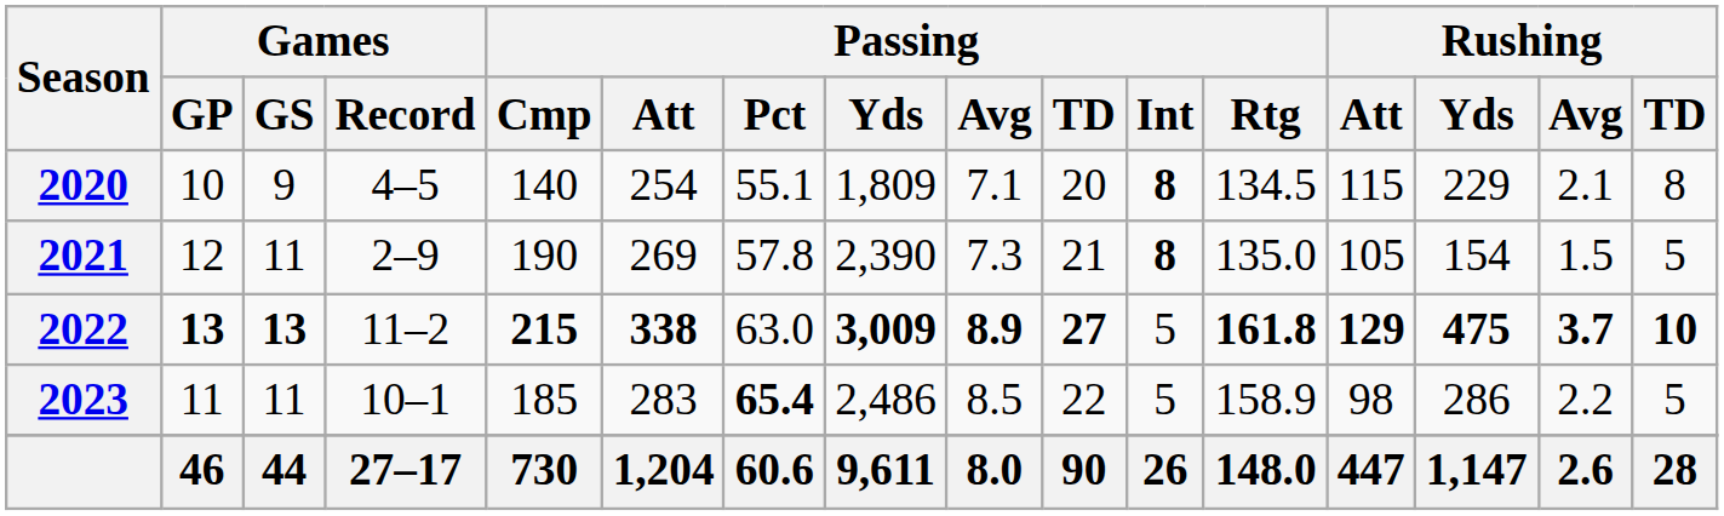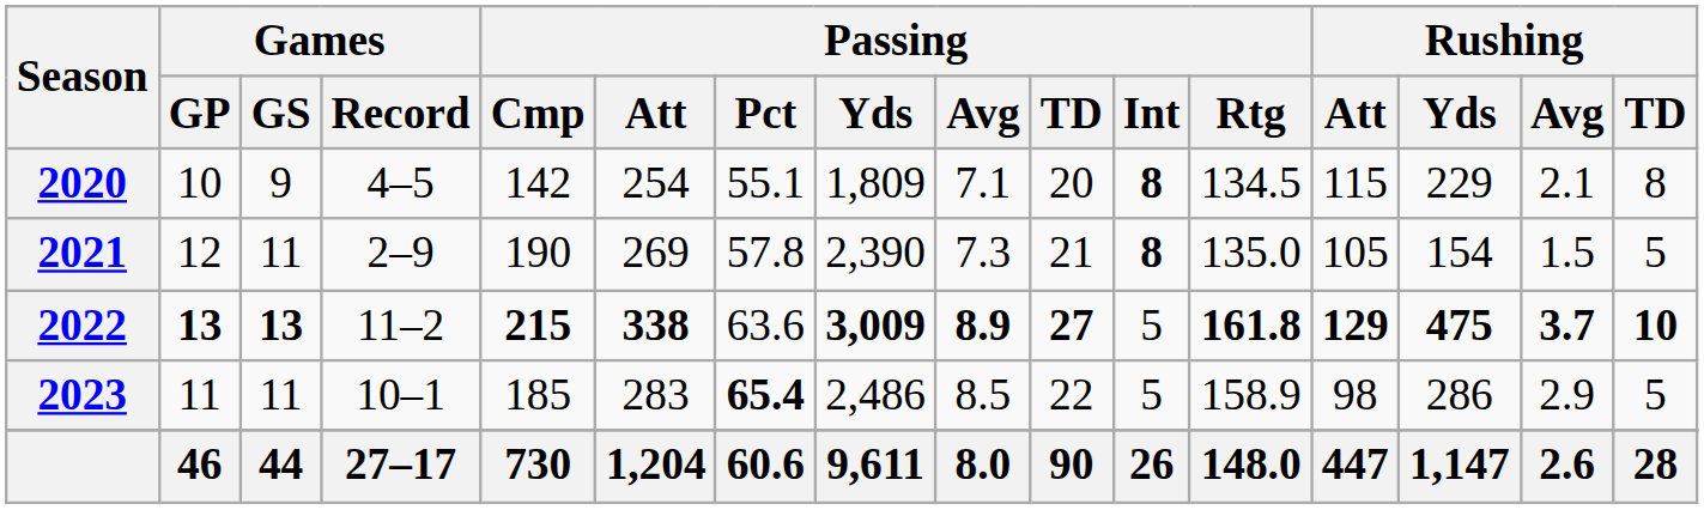 <table class="wikitable" style="text-align:center;">
 <tr>
 <th rowspan="2">Season</th>
 <th colspan="3">Games</th>
 <th colspan="8">Passing</th>
 <th colspan="5">Rushing</th>
 </tr>
 <tr>
 <th>GP</th>
 <th>GS</th>
 <th>Record</th>
 <th>Cmp</th>
 <th>Att</th>
 <th>Pct</th>
 <th>Yds</th>
 <th>Avg</th>
 <th>TD</th>
 <th>Int</th>
 <th>Rtg</th>
 <th>Att</th>
 <th>Yds</th>
 <th>Avg</th>
 <th>TD</th>
 </tr>
 <tr>
 <th><a href='#'>2020</a></th>
 <td>10</td>
 <td>9</td>
 <td>4–5</td>
-<td>140</td>
+<td>142</td>
 <td>254</td>
 <td>55.1</td>
 <td>1,809</td>
 <td>7.1</td>
 <td>20</td>
 <td><strong>8</strong></td>
 <td>134.5</td>
 <td>115</td>
 <td>229</td>
 <td>2.1</td>
 <td>8</td>
 </tr>
 <tr>
 <th><a href='#'>2021</a></th>
 <td>12</td>
 <td>11</td>
 <td>2–9</td>
 <td>190</td>
 <td>269</td>
 <td>57.8</td>
 <td>2,390</td>
 <td>7.3</td>
 <td>21</td>
 <td><strong>8</strong></td>
 <td>135.0</td>
 <td>105</td>
 <td>154</td>
 <td>1.5</td>
 <td>5</td>
 </tr>
 <tr>
 <th><a href='#'>2022</a></th>
 <td><strong>13</strong></td>
 <td><strong>13</strong></td>
 <td>11–2</td>
 <td><strong>215</strong></td>
 <td><strong>338</strong></td>
-<td>63.0</td>
+<td>63.6</td>
 <td><strong>3,009</strong></td>
 <td><strong>8.9</strong></td>
 <td><strong>27</strong></td>
 <td>5</td>
 <td><strong>161.8</strong></td>
 <td><strong>129</strong></td>
 <td><strong>475</strong></td>
 <td><strong>3.7</strong></td>
 <td><strong>10</strong></td>
 </tr>
 <tr>
 <th><a href='#'>2023</a></th>
 <td>11</td>
 <td>11</td>
 <td>10–1</td>
 <td>185</td>
 <td>283</td>
 <td><strong>65.4</strong></td>
 <td>2,486</td>
 <td>8.5</td>
 <td>22</td>
 <td>5</td>
 <td>158.9</td>
 <td>98</td>
 <td>286</td>
-<td>2.2</td>
+<td>2.9</td>
 <td>5</td>
 </tr>
 <tr>
 </tr>
 <tr>
 <th></th>
 <th>46</th>
 <th>44</th>
 <th>27–17</th>
 <th>730</th>
 <th>1,204</th>
 <th>60.6</th>
 <th>9,611</th>
 <th>8.0</th>
 <th>90</th>
 <th>26</th>
 <th>148.0</th>
 <th>447</th>
 <th>1,147</th>
 <th>2.6</th>
 <th>28</th>
 </tr>
 </table>
